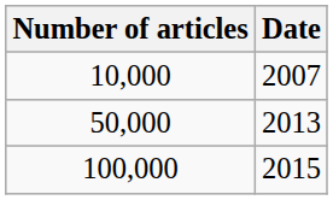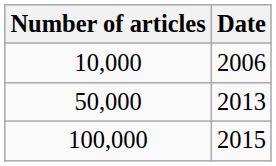 <table class="wikitable" style="text-align:center">
 <tr>
 <th>Number of articles</th>
 <th>Date</th>
 </tr>
 <tr>
 <td>10,000</td>
-<td>2007</td>
+<td>2006</td>
 </tr>
 <tr>
 <td>50,000</td>
 <td>2013</td>
 </tr>
 <tr>
 <td>100,000</td>
 <td>2015</td>
 </tr>
 </table>
